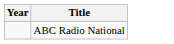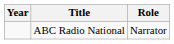 <table class="wikitable">
 <tr>
 <th>Year</th>
 <th>Title</th>
+<th>Role</th>
 </tr>
 <tr>
 <td></td>
 <td>ABC Radio National</td>
+<td>Narrator</td>
 </tr>
 </table>
